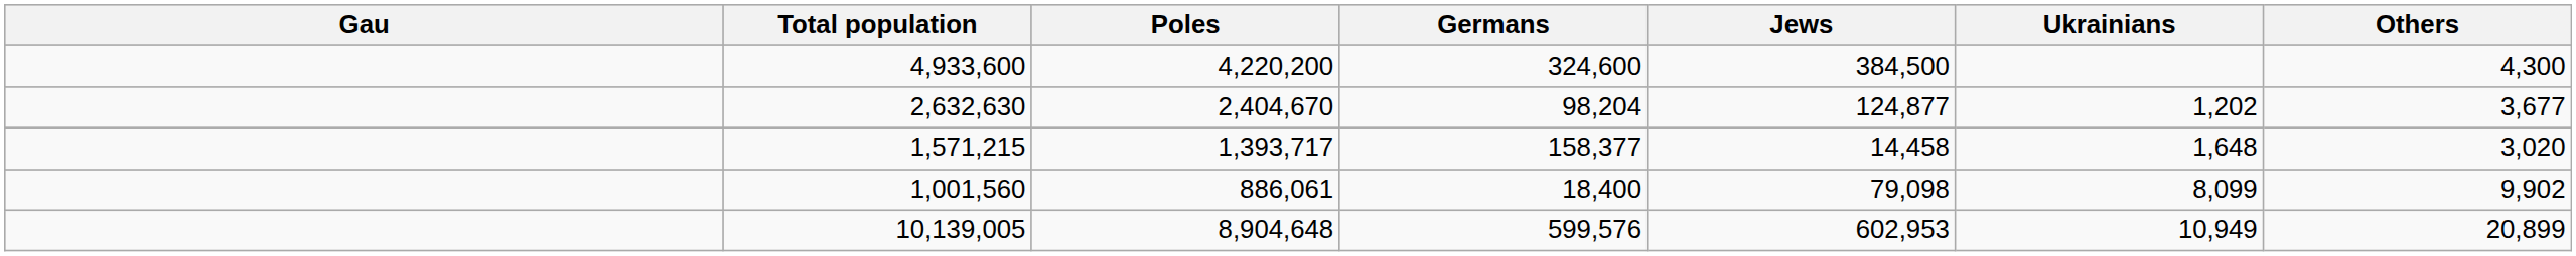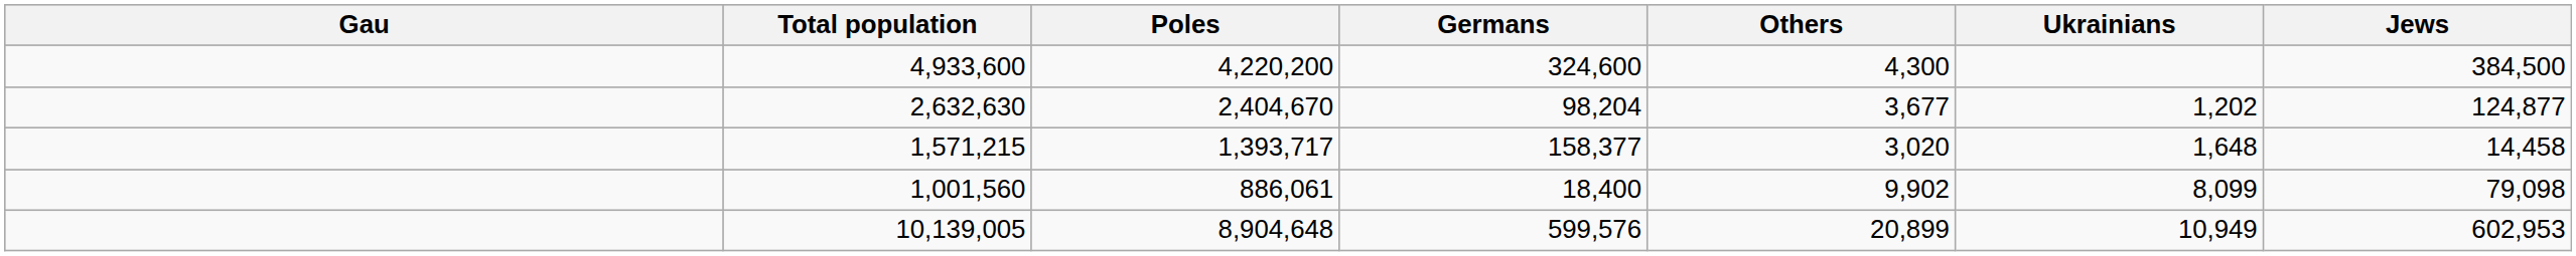 <table class="wikitable" width="100%" style=text-align:right>
 <tr>
 <th>Gau</th>
 <th scope=col style="width: 12%;">Total population</th>
 <th scope=col style="width: 12%;">Poles</th>
 <th scope=col style="width: 12%;">Germans</th>
+<th scope=col style="width: 12%;">Others</th>
+<th scope=col style="width: 12%;">Ukrainians</th>
 <th scope=col style="width: 12%;">Jews</th>
-<th scope=col style="width: 12%;">Ukrainians</th>
-<th scope=col style="width: 12%;">Others</th>
 </tr>
 <tr>
 <td></td>
 <td>4,933,600</td>
 <td>4,220,200</td>
 <td>324,600</td>
+<td>4,300</td>
+<td></td>
 <td>384,500</td>
-<td></td>
-<td>4,300</td>
 </tr>
 <tr>
 <td></td>
 <td>2,632,630</td>
 <td>2,404,670</td>
 <td>98,204</td>
+<td>3,677</td>
+<td>1,202</td>
 <td>124,877</td>
-<td>1,202</td>
-<td>3,677</td>
 </tr>
 <tr>
 <td></td>
 <td>1,571,215</td>
 <td>1,393,717</td>
 <td>158,377</td>
+<td>3,020</td>
+<td>1,648</td>
 <td>14,458</td>
-<td>1,648</td>
-<td>3,020</td>
 </tr>
 <tr>
 <td></td>
 <td>1,001,560</td>
 <td>886,061</td>
 <td>18,400</td>
+<td>9,902</td>
+<td>8,099</td>
 <td>79,098</td>
-<td>8,099</td>
-<td>9,902</td>
 </tr>
 <tr>
 <td></td>
 <td>10,139,005</td>
 <td>8,904,648</td>
 <td>599,576</td>
+<td>20,899</td>
+<td>10,949</td>
 <td>602,953</td>
-<td>10,949</td>
-<td>20,899</td>
 </tr>
 </table>
